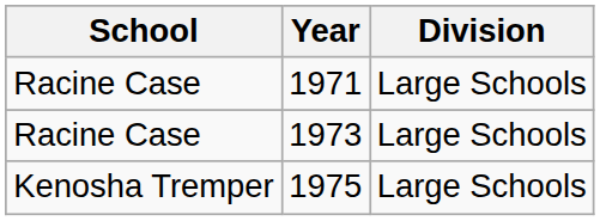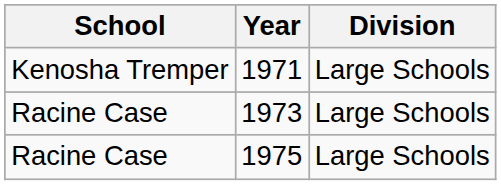 <table class="wikitable">
 <tr>
 <th>School</th>
 <th>Year</th>
 <th>Division</th>
 </tr>
 <tr>
-<td>Racine Case</td>
+<td>Kenosha Tremper</td>
 <td>1971</td>
 <td>Large Schools</td>
 </tr>
 <tr>
 <td>Racine Case</td>
 <td>1973</td>
 <td>Large Schools</td>
 </tr>
 <tr>
-<td>Kenosha Tremper</td>
+<td>Racine Case</td>
 <td>1975</td>
 <td>Large Schools</td>
 </tr>
 </table>
